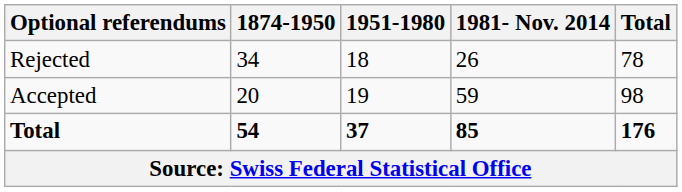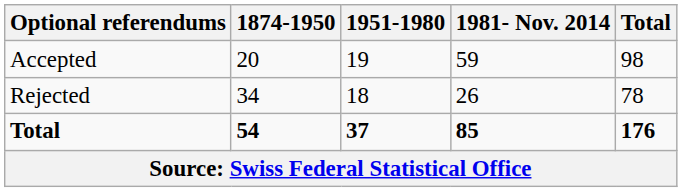 <table class="wikitable">
 <tr>
 <th>Optional referendums</th>
 <th>1874-1950</th>
 <th>1951-1980</th>
 <th>1981- Nov. 2014</th>
 <th>Total</th>
 </tr>
 <tr>
+<td> Accepted</td>
+<td>20</td>
+<td>19</td>
+<td>59</td>
+<td>98</td>
+</tr>
+<tr>
 <td> Rejected</td>
 <td>34</td>
 <td>18</td>
 <td>26</td>
 <td>78</td>
-</tr>
-<tr>
-<td> Accepted</td>
-<td>20</td>
-<td>19</td>
-<td>59</td>
-<td>98</td>
 </tr>
 <tr>
 <td><strong>Total</strong></td>
 <td><strong>54</strong></td>
 <td><strong>37</strong></td>
 <td><strong>85</strong></td>
 <td><strong>176</strong></td>
 </tr>
 <tr>
 <th colspan="5">Source: <a href='#'>Swiss Federal Statistical Office</a></th>
 </tr>
 </table>
